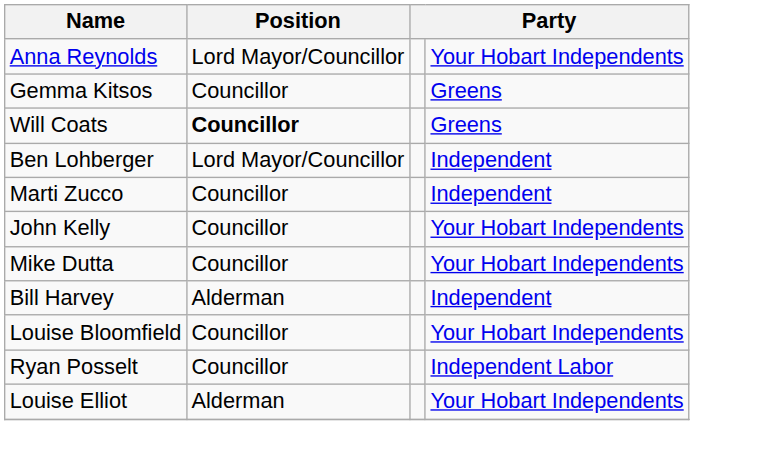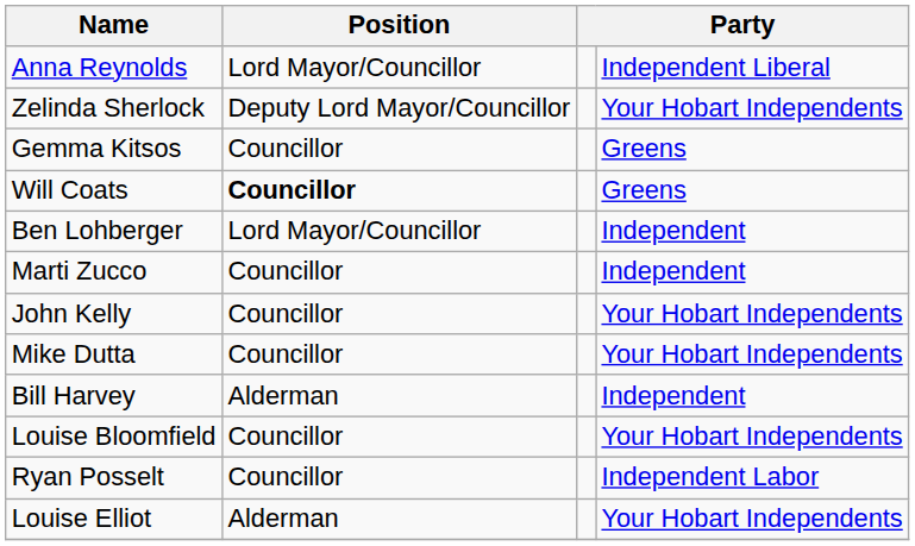 <table class="wikitable">
 <tr>
 <th>Name</th>
 <th>Position</th>
 <th colspan="2">Party</th>
 </tr>
 <tr>
 <td><a href='#'>Anna Reynolds</a></td>
 <td>Lord Mayor/Councillor</td>
+<td> </td>
+<td><a href='#'>Independent Liberal</a></td>
+</tr>
+<tr>
+<td>Zelinda Sherlock</td>
+<td>Deputy Lord Mayor/Councillor</td>
 <td> </td>
 <td><a href='#'>Your Hobart Independents</a></td>
 </tr>
 <tr>
 <td>Gemma Kitsos</td>
 <td>Councillor</td>
 <td> </td>
 <td><a href='#'>Greens</a></td>
 </tr>
 <tr>
 <td>Will Coats</td>
 <td><strong>Councillor</strong></td>
 <td> </td>
 <td><a href='#'>Greens</a></td>
 </tr>
 <tr>
 <td>Ben Lohberger</td>
 <td>Lord Mayor/Councillor</td>
 <td> </td>
 <td><a href='#'>Independent</a></td>
 </tr>
 <tr>
 <td>Marti Zucco</td>
 <td>Councillor</td>
 <td> </td>
 <td><a href='#'>Independent</a></td>
 </tr>
 <tr>
 <td>John Kelly</td>
 <td>Councillor</td>
 <td> </td>
 <td><a href='#'>Your Hobart Independents</a></td>
 </tr>
 <tr>
 <td>Mike Dutta</td>
 <td>Councillor</td>
 <td> </td>
 <td><a href='#'>Your Hobart Independents</a></td>
 </tr>
 <tr>
 <td>Bill Harvey</td>
 <td>Alderman</td>
 <td> </td>
 <td><a href='#'>Independent</a></td>
 </tr>
 <tr>
 <td>Louise Bloomfield</td>
 <td>Councillor</td>
 <td> </td>
 <td><a href='#'>Your Hobart Independents</a></td>
 </tr>
 <tr>
 <td>Ryan Posselt</td>
 <td>Councillor</td>
 <td> </td>
 <td><a href='#'>Independent Labor</a></td>
 </tr>
 <tr>
 <td>Louise Elliot</td>
 <td>Alderman</td>
 <td> </td>
 <td><a href='#'>Your Hobart Independents</a></td>
 </tr>
 <tr>
 </tr>
 </table>
